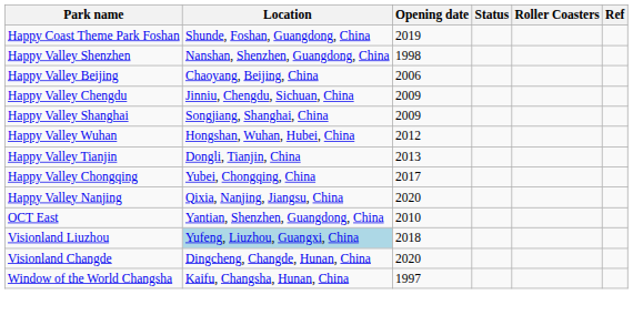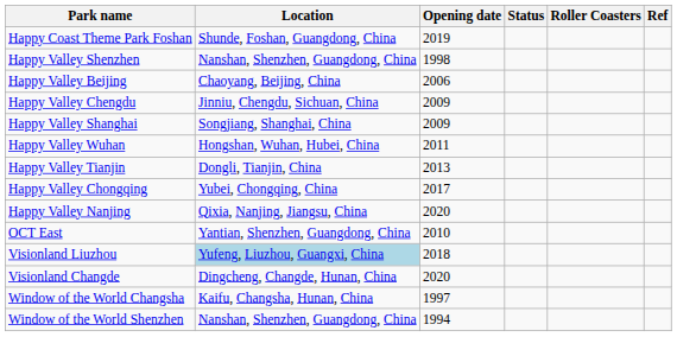 <table class="wikitable sortable">
 <tr>
 <th>Park name</th>
 <th>Location</th>
 <th>Opening date</th>
 <th>Status</th>
 <th>Roller Coasters</th>
 <th class="unsortable">Ref</th>
 </tr>
 <tr>
 <td><a href='#'>Happy Coast Theme Park Foshan</a></td>
 <td> <a href='#'>Shunde</a>, <a href='#'>Foshan</a>, <a href='#'>Guangdong</a>, <a href='#'>China</a></td>
 <td>2019</td>
 <td></td>
 <td></td>
 <td></td>
 </tr>
 <tr>
 <td><a href='#'>Happy Valley Shenzhen</a></td>
 <td> <a href='#'>Nanshan</a>, <a href='#'>Shenzhen</a>, <a href='#'>Guangdong</a>, <a href='#'>China</a></td>
 <td>1998</td>
 <td></td>
 <td></td>
 <td></td>
 </tr>
 <tr>
 <td><a href='#'>Happy Valley Beijing</a></td>
 <td> <a href='#'>Chaoyang</a>, <a href='#'>Beijing</a>, <a href='#'>China</a></td>
 <td>2006</td>
 <td></td>
 <td></td>
 <td></td>
 </tr>
 <tr>
 <td><a href='#'>Happy Valley Chengdu</a></td>
 <td> <a href='#'>Jinniu</a>, <a href='#'>Chengdu</a>, <a href='#'>Sichuan</a>, <a href='#'>China</a></td>
 <td>2009</td>
 <td></td>
 <td></td>
 <td></td>
 </tr>
 <tr>
 <td><a href='#'>Happy Valley Shanghai</a></td>
 <td> <a href='#'>Songjiang</a>, <a href='#'>Shanghai</a>, <a href='#'>China</a></td>
 <td>2009</td>
 <td></td>
 <td></td>
 <td></td>
 </tr>
 <tr>
 <td><a href='#'>Happy Valley Wuhan</a></td>
 <td> <a href='#'>Hongshan</a>, <a href='#'>Wuhan</a>, <a href='#'>Hubei</a>, <a href='#'>China</a></td>
-<td>2012</td>
+<td>2011</td>
 <td></td>
 <td></td>
 <td></td>
 </tr>
 <tr>
 <td><a href='#'>Happy Valley Tianjin</a></td>
 <td> <a href='#'>Dongli</a>, <a href='#'>Tianjin</a>, <a href='#'>China</a></td>
 <td>2013</td>
 <td></td>
 <td></td>
 <td></td>
 </tr>
 <tr>
 <td><a href='#'>Happy Valley Chongqing</a></td>
 <td> <a href='#'>Yubei</a>, <a href='#'>Chongqing</a>, <a href='#'>China</a></td>
 <td>2017</td>
 <td></td>
 <td></td>
 <td></td>
 </tr>
 <tr>
 <td><a href='#'>Happy Valley Nanjing</a></td>
 <td> <a href='#'>Qixia</a>, <a href='#'>Nanjing</a>, <a href='#'>Jiangsu</a>, <a href='#'>China</a></td>
 <td>2020</td>
 <td></td>
 <td></td>
 <td></td>
 </tr>
 <tr>
 <td><a href='#'>OCT East</a></td>
 <td> <a href='#'>Yantian</a>, <a href='#'>Shenzhen</a>, <a href='#'>Guangdong</a>, <a href='#'>China</a></td>
 <td>2010</td>
 <td></td>
 <td></td>
 <td></td>
 </tr>
 <tr>
 <td><a href='#'>Visionland Liuzhou</a></td>
 <td style="background: lightblue;"> <a href='#'>Yufeng</a>, <a href='#'>Liuzhou</a>, <a href='#'>Guangxi</a>, <a href='#'>China</a></td>
 <td>2018</td>
 <td></td>
 <td></td>
 <td></td>
 </tr>
 <tr>
 <td><a href='#'>Visionland Changde</a></td>
 <td> <a href='#'>Dingcheng</a>, <a href='#'>Changde</a>, <a href='#'>Hunan</a>, <a href='#'>China</a></td>
 <td>2020</td>
 <td></td>
 <td></td>
 <td></td>
 </tr>
 <tr>
 <td><a href='#'>Window of the World Changsha</a></td>
 <td> <a href='#'>Kaifu</a>, <a href='#'>Changsha</a>, <a href='#'>Hunan</a>, <a href='#'>China</a></td>
 <td>1997</td>
 <td></td>
 <td></td>
 <td></td>
 </tr>
+<tr>
+<td><a href='#'>Window of the World Shenzhen</a></td>
+<td> <a href='#'>Nanshan</a>, <a href='#'>Shenzhen</a>, <a href='#'>Guangdong</a>, <a href='#'>China</a></td>
+<td>1994</td>
+<td></td>
+<td></td>
+<td></td>
+</tr>
 </table>
